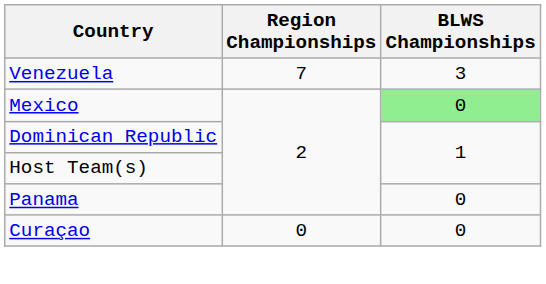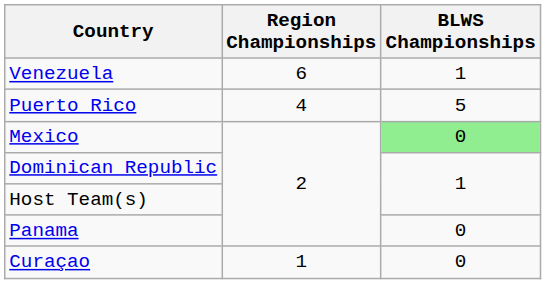 <table class="wikitable">
 <tr>
 <th>Country</th>
 <th>Region<br>Championships</th>
 <th>BLWS<br>Championships</th>
 </tr>
 <tr>
 <td> <a href='#'>Venezuela</a></td>
-<td align=center>7</td>
-<td align=center>3</td>
+<td align=center>6</td>
+<td align=center>1</td>
+</tr>
+<tr>
+<td> <a href='#'>Puerto Rico</a></td>
+<td align=center>4</td>
+<td align=center>5</td>
 </tr>
 <tr>
 <td> <a href='#'>Mexico</a></td>
 <td align=center rowspan=4>2</td>
 <td align=center style="background: lightgreen;">0</td>
 </tr>
 <tr>
 <td> <a href='#'>Dominican Republic</a></td>
 <td align=center rowspan=2>1</td>
 </tr>
 <tr>
 <td> Host Team(s)</td>
 </tr>
 <tr>
 <td> <a href='#'>Panama</a></td>
 <td align=center>0</td>
 </tr>
 <tr>
 <td> <a href='#'>Curaçao</a></td>
-<td align=center>0</td>
+<td align=center>1</td>
 <td align=center>0</td>
 </tr>
 </table>
